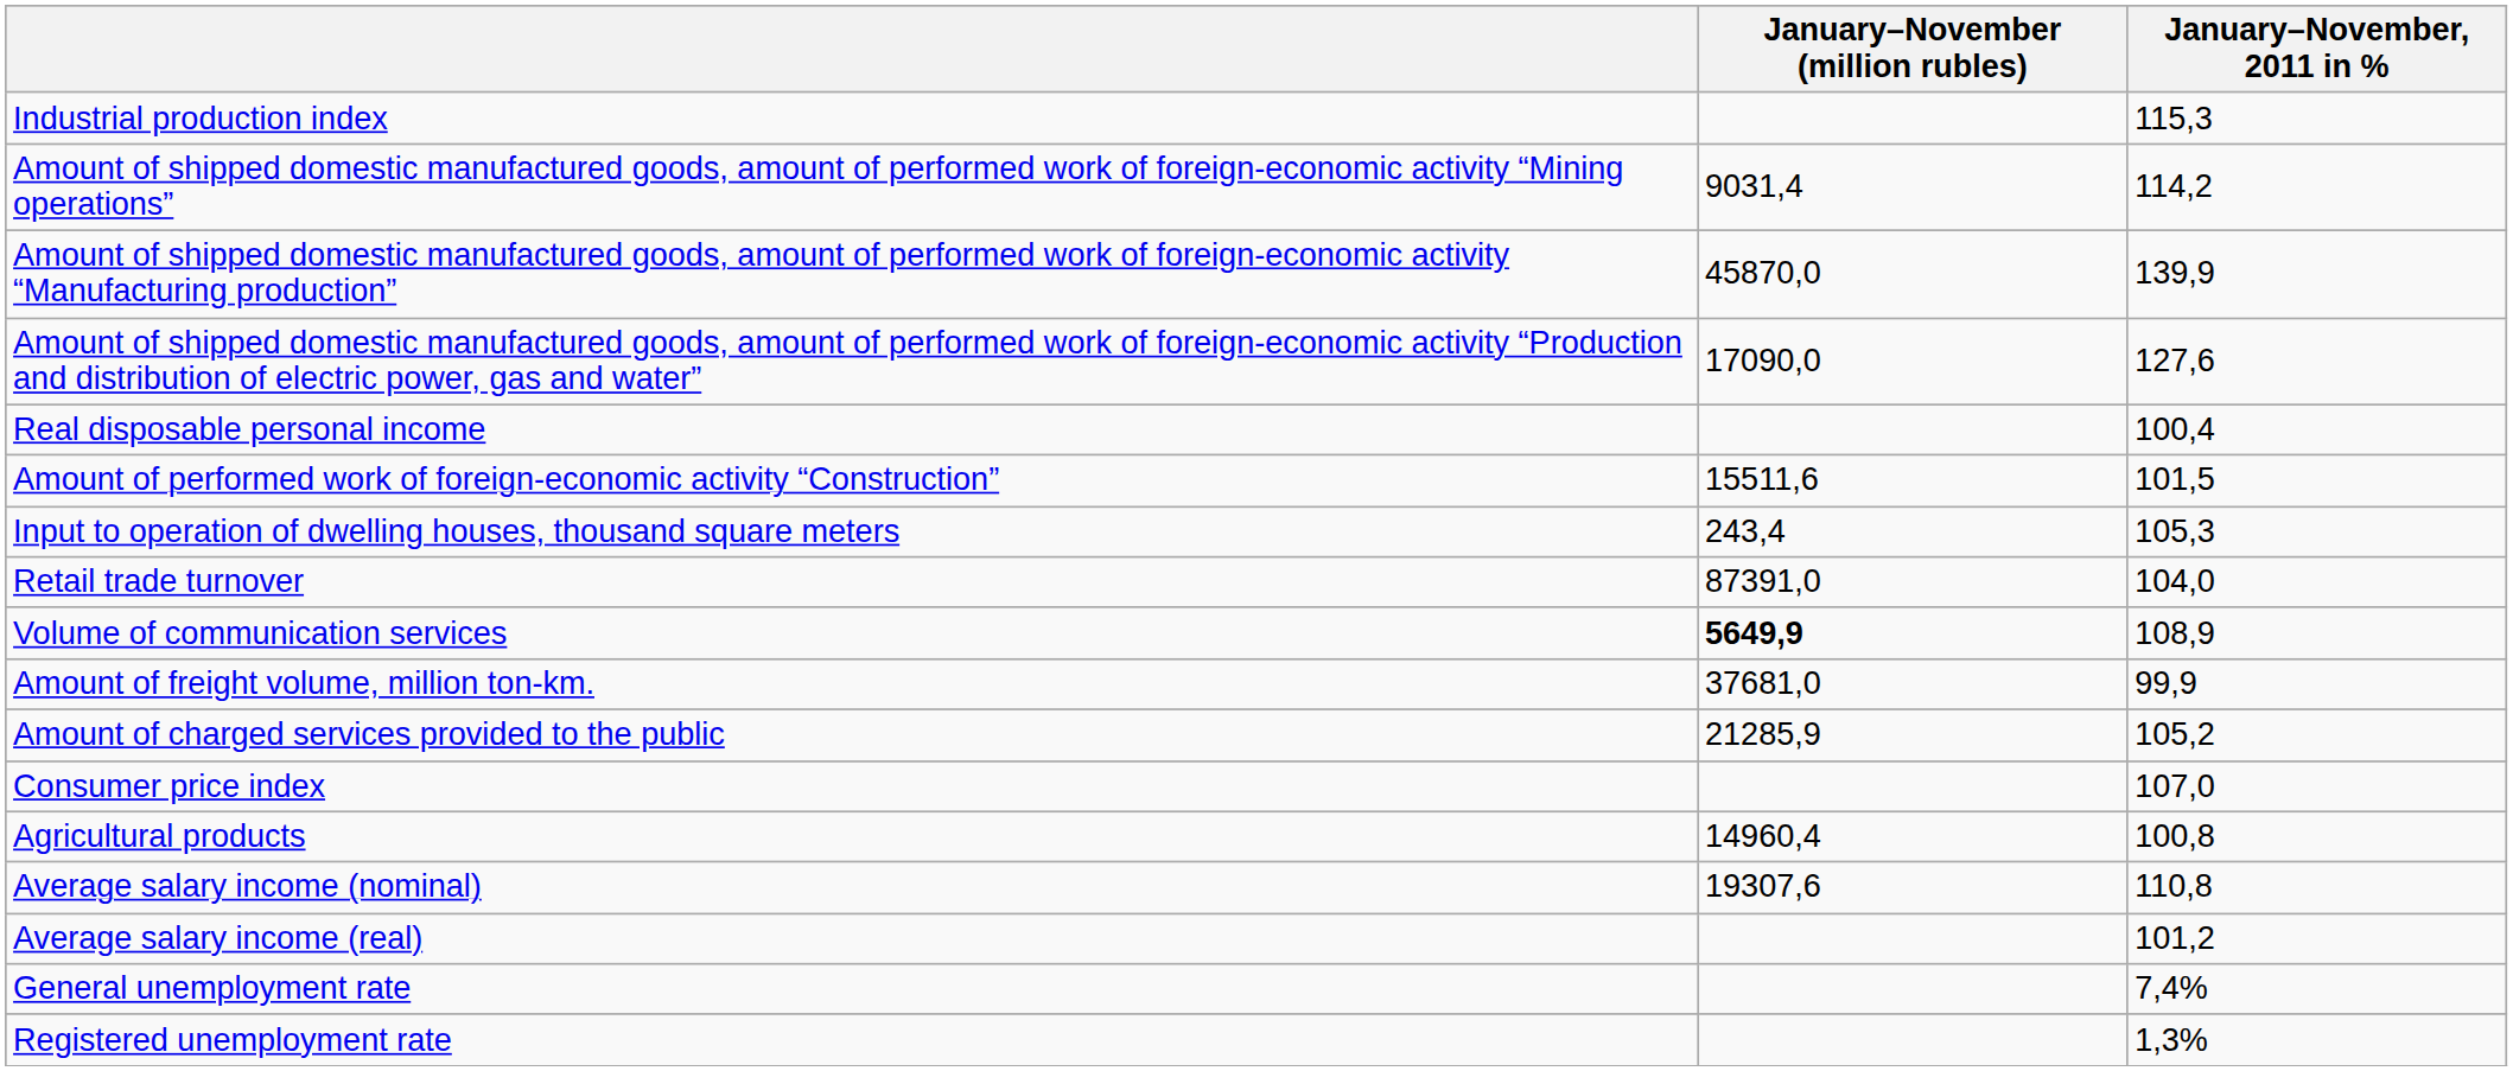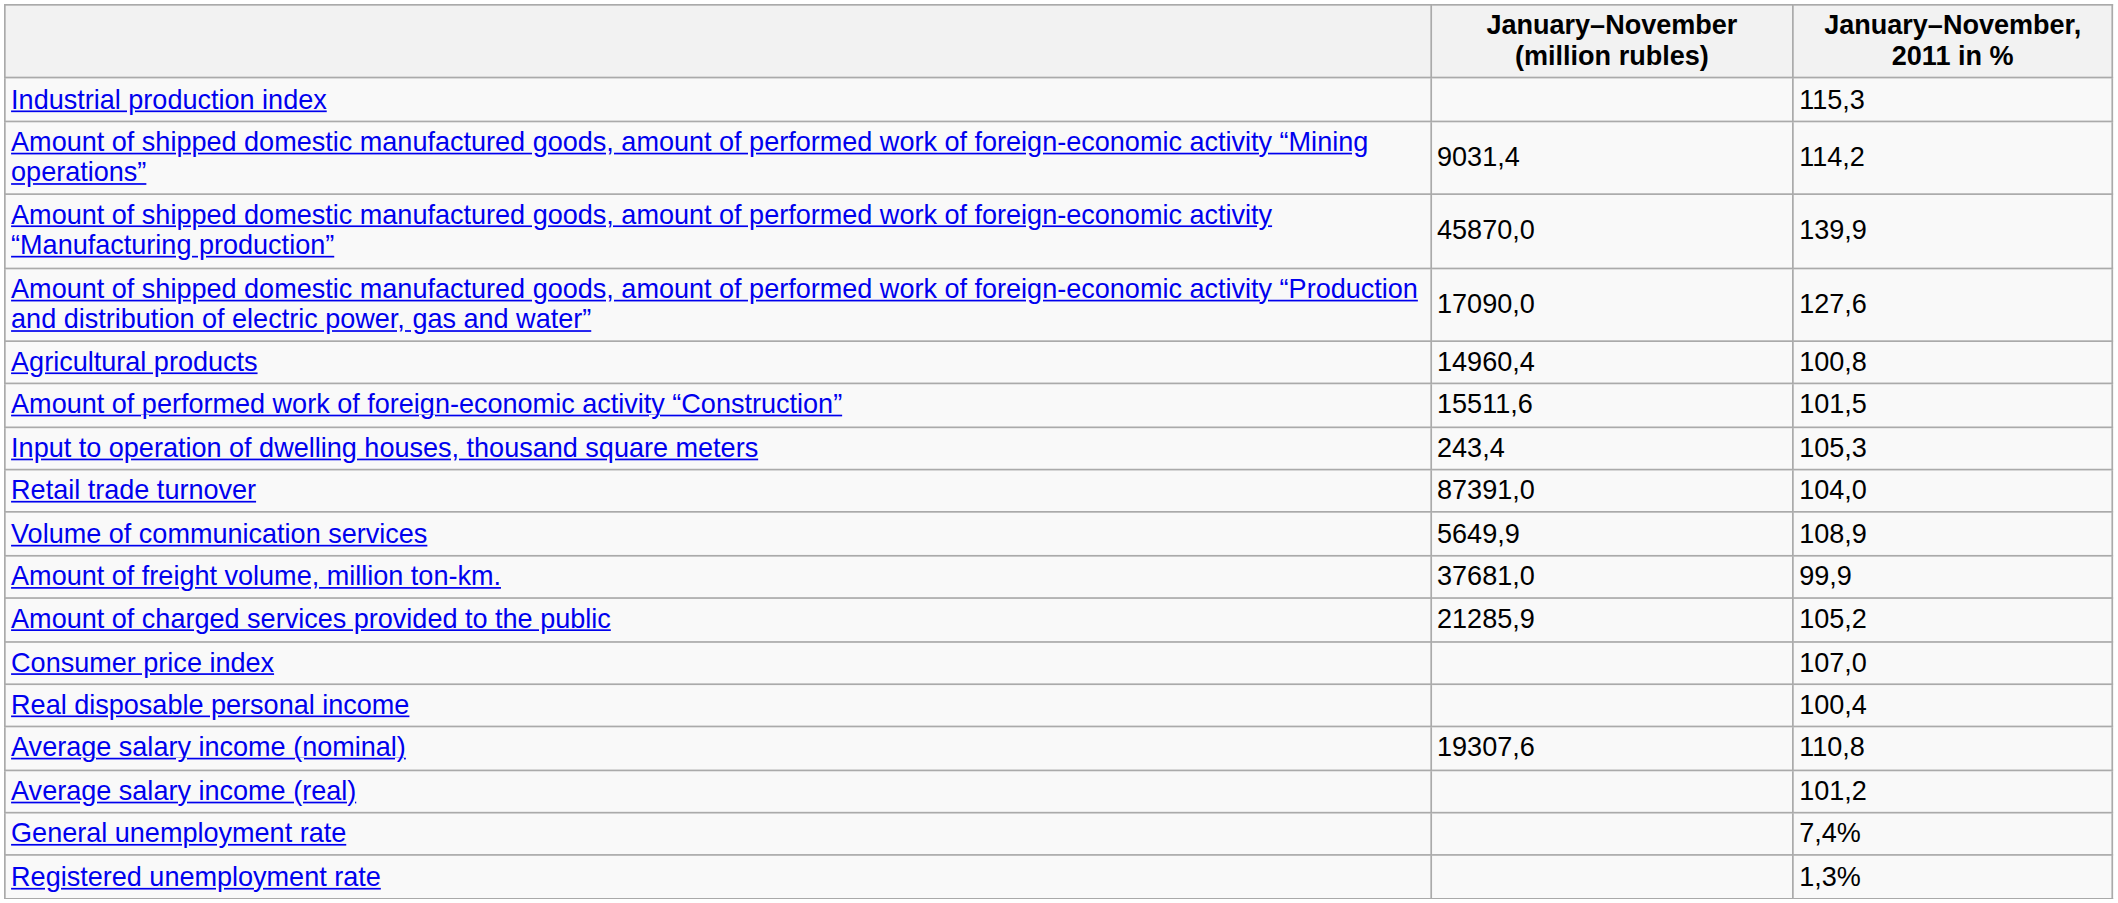 <table class="wikitable">
 <tr>
 <th></th>
 <th>January–November (million rubles)</th>
 <th>January–November, 2011 in %</th>
 </tr>
 <tr>
 <td><a href='#'>Industrial production index</a></td>
 <td></td>
 <td>115,3</td>
 </tr>
 <tr>
 <td><a href='#'>Amount of shipped domestic manufactured goods, amount of performed work of foreign-economic activity “Mining operations”</a></td>
 <td>9031,4</td>
 <td>114,2</td>
 </tr>
 <tr>
 <td><a href='#'>Amount of shipped domestic manufactured goods, amount of performed work of foreign-economic activity “Manufacturing production”</a></td>
 <td>45870,0</td>
 <td>139,9</td>
 </tr>
 <tr>
 <td><a href='#'>Amount of shipped domestic manufactured goods, amount of performed work of foreign-economic activity “Production and distribution of electric power, gas and water”</a></td>
 <td>17090,0</td>
 <td>127,6</td>
 </tr>
 <tr>
-<td><a href='#'>Real disposable personal income</a></td>
-<td></td>
-<td>100,4</td>
+<td><a href='#'>Agricultural products</a></td>
+<td>14960,4</td>
+<td>100,8</td>
 </tr>
 <tr>
 <td><a href='#'>Amount of performed work of foreign-economic activity “Construction”</a></td>
 <td>15511,6</td>
 <td>101,5</td>
 </tr>
 <tr>
 <td><a href='#'>Input to operation of dwelling houses, thousand square meters</a></td>
 <td>243,4</td>
 <td>105,3</td>
 </tr>
 <tr>
 <td><a href='#'>Retail trade turnover</a></td>
 <td>87391,0</td>
 <td>104,0</td>
 </tr>
 <tr>
 <td><a href='#'>Volume of communication services</a></td>
-<td><strong>5649,9</strong></td>
+<td>5649,9</td>
 <td>108,9</td>
 </tr>
 <tr>
 <td><a href='#'>Amount of freight volume, million ton-km.</a></td>
 <td>37681,0</td>
 <td>99,9</td>
 </tr>
 <tr>
 <td><a href='#'>Amount of charged services provided to the public</a></td>
 <td>21285,9</td>
 <td>105,2</td>
 </tr>
 <tr>
 <td><a href='#'>Consumer price index</a></td>
 <td></td>
 <td>107,0</td>
 </tr>
 <tr>
-<td><a href='#'>Agricultural products</a></td>
-<td>14960,4</td>
-<td>100,8</td>
+<td><a href='#'>Real disposable personal income</a></td>
+<td></td>
+<td>100,4</td>
 </tr>
 <tr>
 <td><a href='#'>Average salary income (nominal)</a></td>
 <td>19307,6</td>
 <td>110,8</td>
 </tr>
 <tr>
 <td><a href='#'>Average salary income (real)</a></td>
 <td></td>
 <td>101,2</td>
 </tr>
 <tr>
 <td><a href='#'>General unemployment rate</a></td>
 <td></td>
 <td>7,4%</td>
 </tr>
 <tr>
 <td><a href='#'>Registered unemployment rate</a></td>
 <td></td>
 <td>1,3%</td>
 </tr>
 <tr>
 </tr>
 </table>
